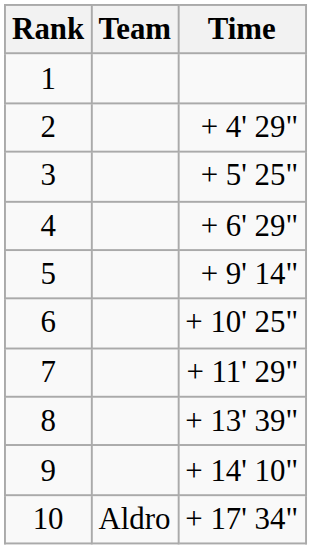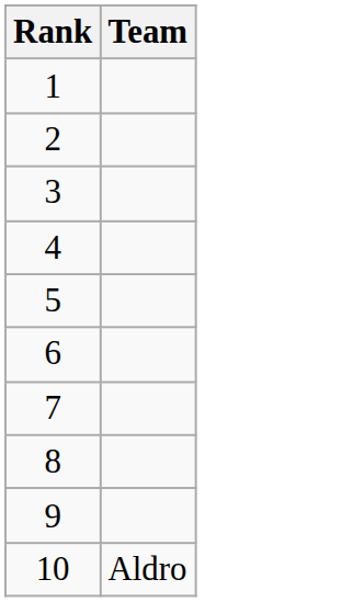 <table class="wikitable">
 <tr>
 <th scope="col">Rank</th>
 <th scope="col">Team</th>
-<th scope="col">Time</th>
 </tr>
 <tr>
 <td style="text-align:center;">1</td>
-<td></td>
 <td></td>
 </tr>
 <tr>
 <td style="text-align:center;">2</td>
 <td></td>
-<td style="text-align:right;">+ 4' 29"</td>
 </tr>
 <tr>
 <td style="text-align:center;">3</td>
 <td></td>
-<td style="text-align:right;">+ 5' 25"</td>
 </tr>
 <tr>
 <td style="text-align:center;">4</td>
 <td></td>
-<td style="text-align:right;">+ 6' 29"</td>
 </tr>
 <tr>
 <td style="text-align:center;">5</td>
 <td></td>
-<td style="text-align:right;">+ 9' 14"</td>
 </tr>
 <tr>
 <td style="text-align:center;">6</td>
 <td></td>
-<td style="text-align:right;">+ 10' 25"</td>
 </tr>
 <tr>
 <td style="text-align:center;">7</td>
 <td></td>
-<td style="text-align:right;">+ 11' 29"</td>
 </tr>
 <tr>
 <td style="text-align:center;">8</td>
 <td></td>
-<td style="text-align:right;">+ 13' 39"</td>
 </tr>
 <tr>
 <td style="text-align:center;">9</td>
 <td></td>
-<td style="text-align:right;">+ 14' 10"</td>
 </tr>
 <tr>
 <td style="text-align:center;">10</td>
 <td>Aldro</td>
-<td style="text-align:right;">+ 17' 34"</td>
 </tr>
 </table>
